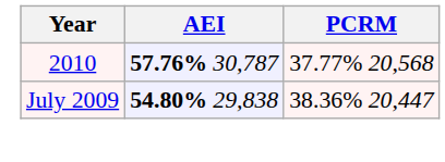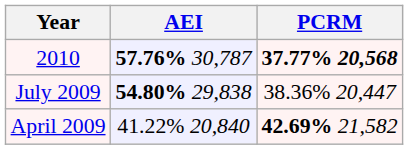 <table class="wikitable"  style="float:right; font-size:100%; margin: 1em 1em 1em 1em;">
 <tr style="background:lightgrey;">
 <th>Year</th>
 <th><a href='#'>AEI</a></th>
 <th><a href='#'>PCRM</a></th>
 </tr>
 <tr>
 <td style="text-align:center; background:#fff3f3;"><a href='#'>2010</a></td>
 <td style="text-align:center; background:#f0f0ff;"><strong>57.76%</strong> <em>30,787</em></td>
-<td style="text-align:center; background:#fff3f3;">37.77% <em>20,568</em></td>
+<td style="text-align:center; background:#fff3f3;"><strong>37.77% <em>20,568</em></strong></td>
 </tr>
 <tr>
 <td style="text-align:center; background:#fff3f3;"><a href='#'>July 2009</a></td>
 <td style="text-align:center; background:#f0f0ff;"><strong>54.80%</strong> <em>29,838</em></td>
 <td style="text-align:center; background:#fff3f3;">38.36% <em>20,447</em></td>
 </tr>
+<tr>
+<td style="text-align:center; background:#fff3f3;"><a href='#'>April 2009</a></td>
+<td style="text-align:center; background:#f0f0ff;">41.22% <em>20,840</em></td>
+<td style="text-align:center; background:#fff3f3;"><strong>42.69%</strong> <em>21,582</em></td>
+</tr>
 </table>
